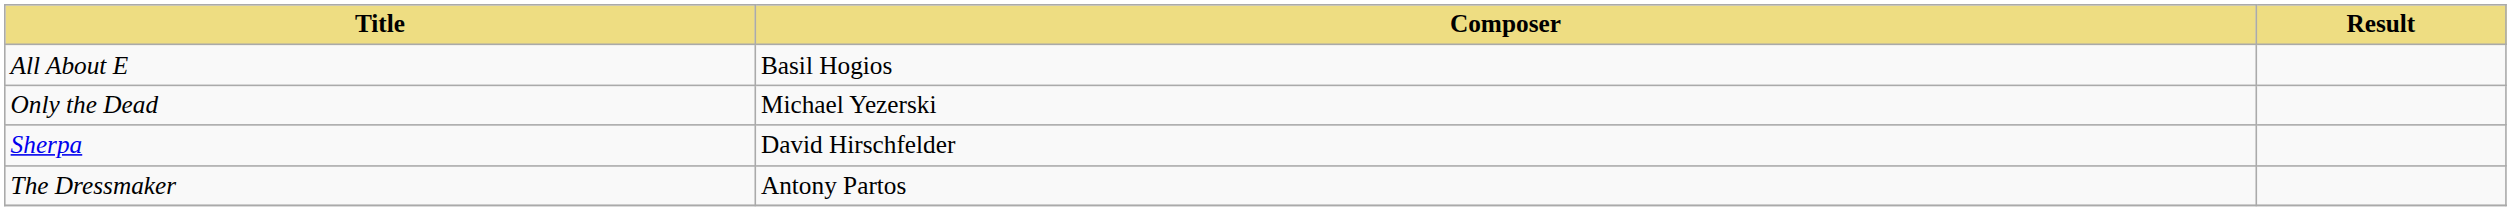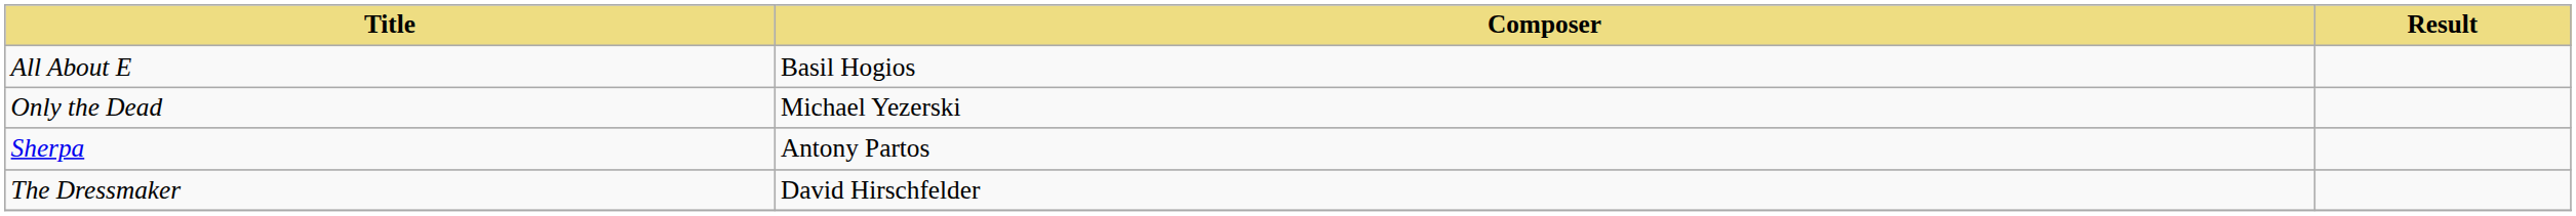 <table class="wikitable" width=100%>
 <tr>
 <th style="width:30%;background:#EEDD82;">Title</th>
 <th style="width:60%;background:#EEDD82;">Composer</th>
 <th style="width:10%;background:#EEDD82;">Result<br></th>
 </tr>
 <tr>
 <td><em>All About E</em></td>
 <td>Basil Hogios</td>
 <td></td>
 </tr>
 <tr>
 <td><em>Only the Dead</em></td>
 <td>Michael Yezerski</td>
 <td></td>
 </tr>
 <tr>
 <td><em><a href='#'>Sherpa</a></em></td>
-<td>David Hirschfelder</td>
+<td>Antony Partos</td>
 <td></td>
 </tr>
 <tr>
 <td><em>The Dressmaker</em></td>
-<td>Antony Partos</td>
+<td>David Hirschfelder</td>
 <td></td>
 </tr>
 <tr>
 </tr>
 </table>
